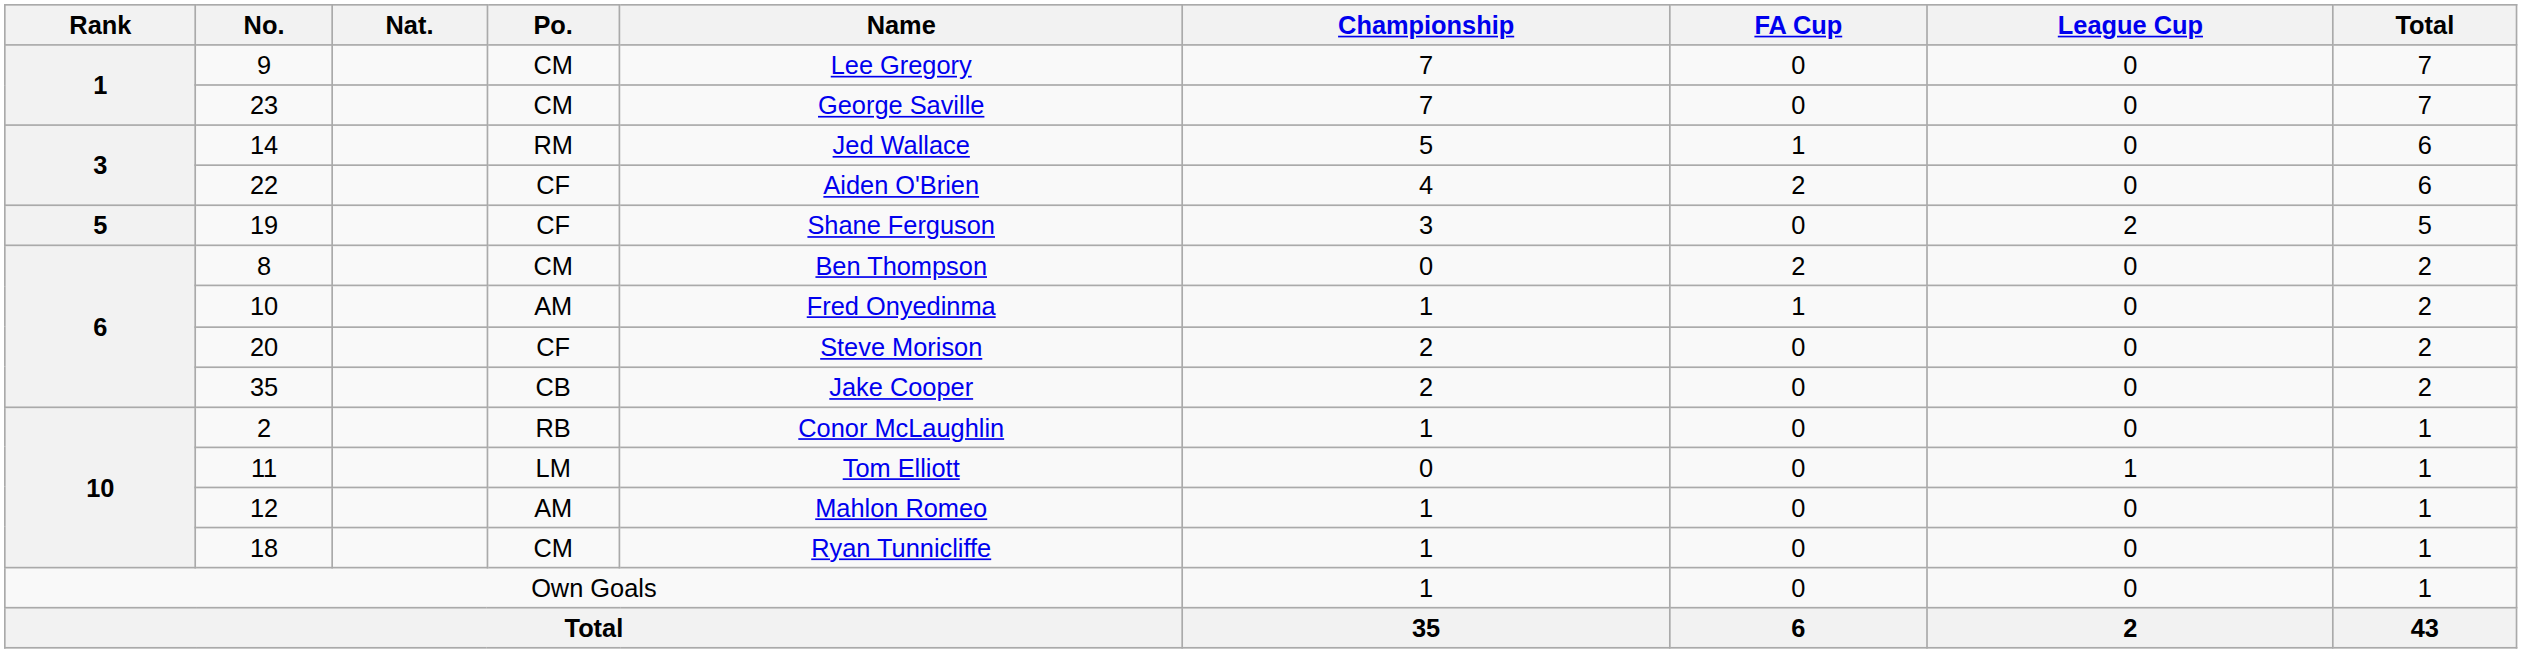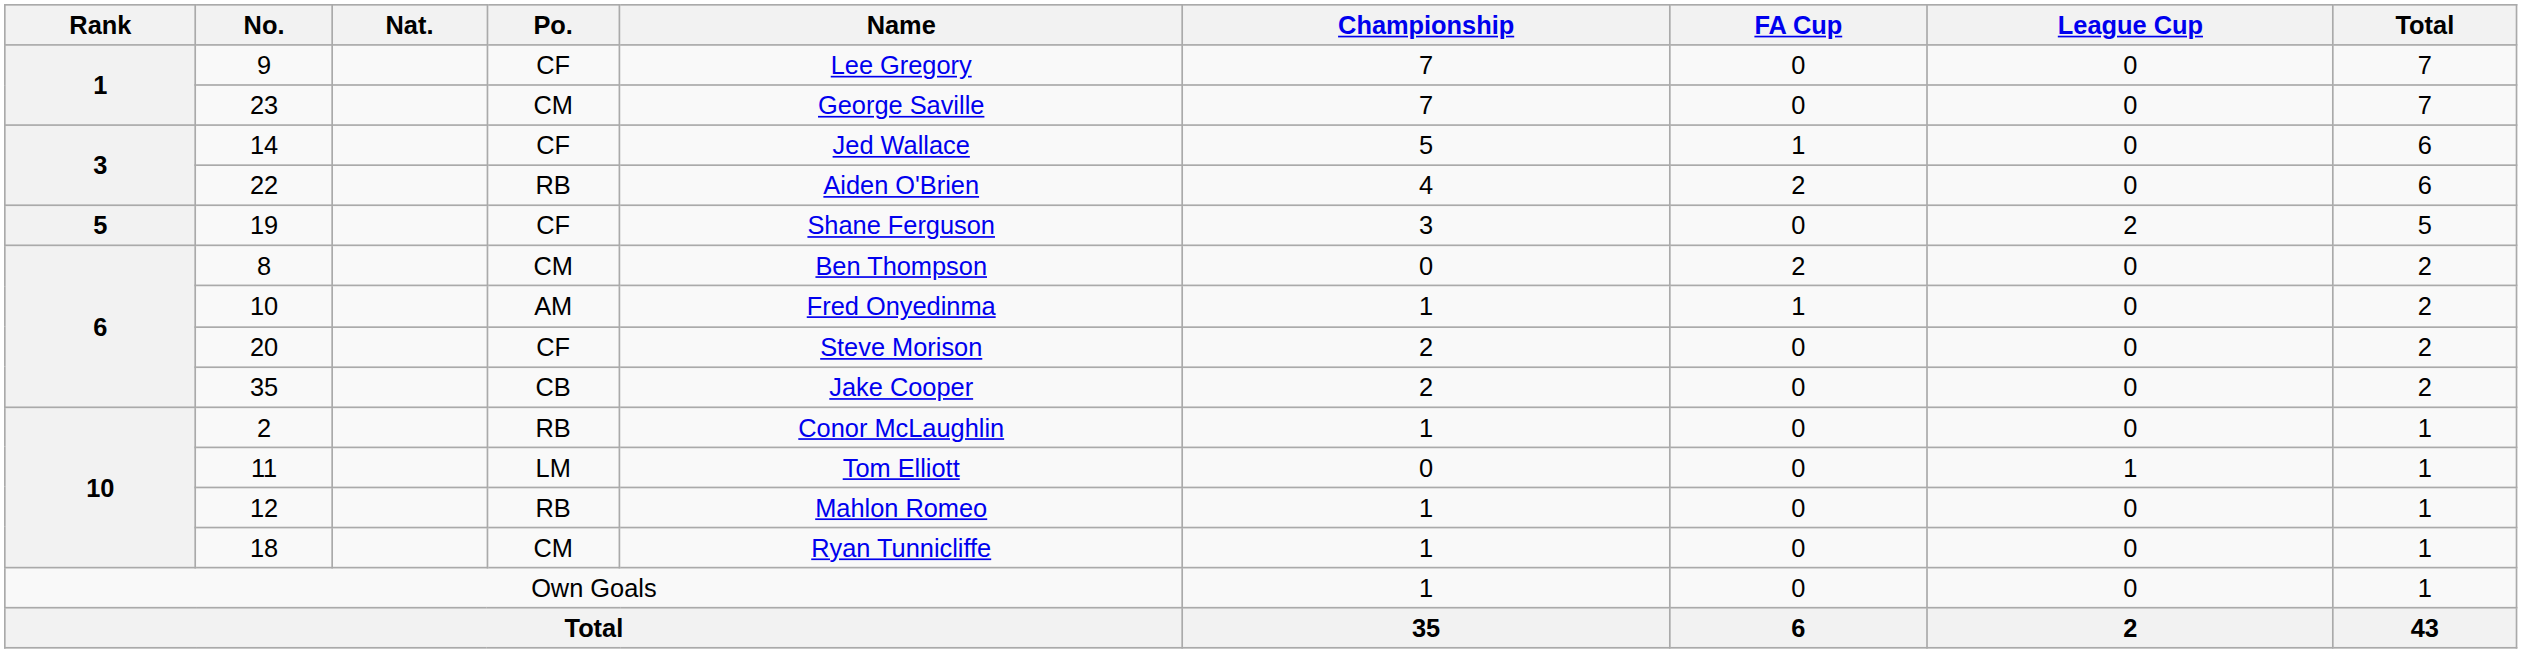 <table class="wikitable" style="text-align:center; font-size:95%; width:95%;">
 <tr>
 <th>Rank</th>
 <th>No.</th>
 <th>Nat.</th>
 <th>Po.</th>
 <th>Name</th>
 <th><a href='#'>Championship</a></th>
 <th><a href='#'>FA Cup</a></th>
 <th><a href='#'>League Cup</a></th>
 <th>Total</th>
 </tr>
 <tr>
 <th rowspan=2>1</th>
 <td>9</td>
 <td></td>
-<td>CM</td>
+<td>CF</td>
 <td><a href='#'>Lee Gregory</a></td>
 <td>7</td>
 <td>0</td>
 <td>0</td>
 <td>7</td>
 </tr>
 <tr>
 <td>23</td>
 <td></td>
 <td>CM</td>
 <td><a href='#'>George Saville</a></td>
 <td>7</td>
 <td>0</td>
 <td>0</td>
 <td>7</td>
 </tr>
 <tr>
 <th rowspan=2>3</th>
 <td>14</td>
 <td></td>
-<td>RM</td>
+<td>CF</td>
 <td><a href='#'>Jed Wallace</a></td>
 <td>5</td>
 <td>1</td>
 <td>0</td>
 <td>6</td>
 </tr>
 <tr>
 <td>22</td>
 <td></td>
-<td>CF</td>
+<td>RB</td>
 <td><a href='#'>Aiden O'Brien</a></td>
 <td>4</td>
 <td>2</td>
 <td>0</td>
 <td>6</td>
 </tr>
 <tr>
 <th rowspan=1>5</th>
 <td>19</td>
 <td></td>
 <td>CF</td>
 <td><a href='#'>Shane Ferguson</a></td>
 <td>3</td>
 <td>0</td>
 <td>2</td>
 <td>5</td>
 </tr>
 <tr>
 <th rowspan=4>6</th>
 <td>8</td>
 <td></td>
 <td>CM</td>
 <td><a href='#'>Ben Thompson</a></td>
 <td>0</td>
 <td>2</td>
 <td>0</td>
 <td>2</td>
 </tr>
 <tr>
 <td>10</td>
 <td></td>
 <td>AM</td>
 <td><a href='#'>Fred Onyedinma</a></td>
 <td>1</td>
 <td>1</td>
 <td>0</td>
 <td>2</td>
 </tr>
 <tr>
 <td>20</td>
 <td></td>
 <td>CF</td>
 <td><a href='#'>Steve Morison</a></td>
 <td>2</td>
 <td>0</td>
 <td>0</td>
 <td>2</td>
 </tr>
 <tr>
 <td>35</td>
 <td></td>
 <td>CB</td>
 <td><a href='#'>Jake Cooper</a></td>
 <td>2</td>
 <td>0</td>
 <td>0</td>
 <td>2</td>
 </tr>
 <tr>
 <th rowspan=4>10</th>
 <td>2</td>
 <td></td>
 <td>RB</td>
 <td><a href='#'>Conor McLaughlin</a></td>
 <td>1</td>
 <td>0</td>
 <td>0</td>
 <td>1</td>
 </tr>
 <tr>
 <td>11</td>
 <td></td>
 <td>LM</td>
 <td><a href='#'>Tom Elliott</a></td>
 <td>0</td>
 <td>0</td>
 <td>1</td>
 <td>1</td>
 </tr>
 <tr>
 <td>12</td>
 <td></td>
-<td>AM</td>
+<td>RB</td>
 <td><a href='#'>Mahlon Romeo</a></td>
 <td>1</td>
 <td>0</td>
 <td>0</td>
 <td>1</td>
 </tr>
 <tr>
 <td>18</td>
 <td></td>
 <td>CM</td>
 <td><a href='#'>Ryan Tunnicliffe</a></td>
 <td>1</td>
 <td>0</td>
 <td>0</td>
 <td>1</td>
 </tr>
 <tr>
 <td colspan=5>Own Goals</td>
 <td>1</td>
 <td>0</td>
 <td>0</td>
 <td>1</td>
 </tr>
 <tr>
 <th colspan=5>Total</th>
 <th>35</th>
 <th>6</th>
 <th>2</th>
 <th>43</th>
 </tr>
 </table>
